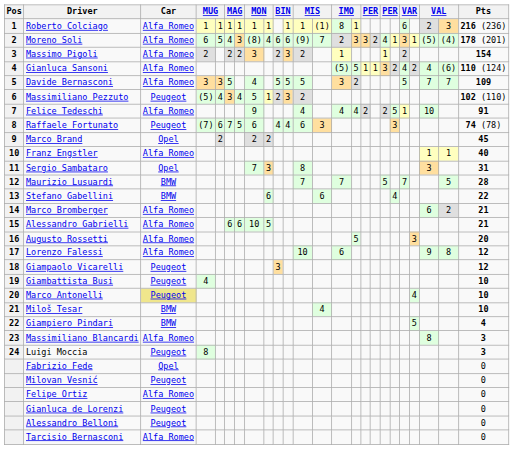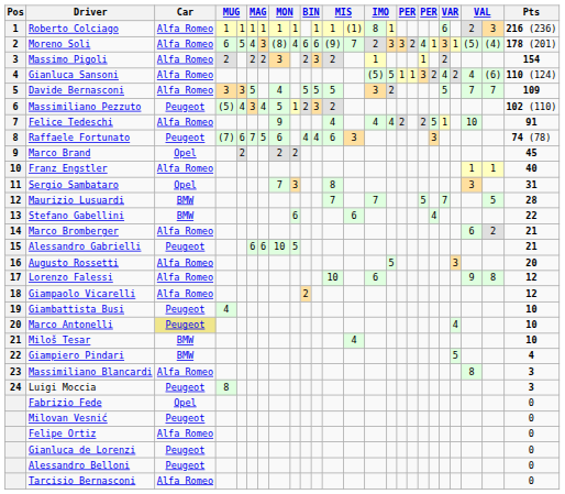 <table align="left"| class="wikitable" style="font-size: 85%; text-align: center">
 <tr>
 <th>Pos</th>
 <th>Driver</th>
 <th>Car</th>
 <th colspan=2><a href='#'>MUG</a><br></th>
 <th colspan=2><a href='#'>MAG</a><br></th>
 <th colspan=2><a href='#'>MON</a><br></th>
 <th colspan=2><a href='#'>BIN</a><br></th>
 <th colspan=2><a href='#'>MIS</a><br></th>
 <th colspan=2><a href='#'>IMO</a><br></th>
 <th colspan=2><a href='#'>PER</a><br></th>
 <th colspan=2><a href='#'>PER</a><br></th>
 <th colspan=2><a href='#'>VAR</a><br></th>
 <th colspan=2><a href='#'>VAL</a><br></th>
 <th valign="middle"> Pts </th>
 </tr>
 <tr>
 <th>1</th>
 <td align="left"> <a href='#'>Roberto Colciago</a></td>
 <td><a href='#'>Alfa Romeo</a></td>
 <td style="background:#ffffbf;">1</td>
 <td style="background:#ffffbf;">1</td>
 <td style="background:#ffffbf;">1</td>
 <td style="background:#ffffbf;">1</td>
 <td style="background:#ffffbf;">1</td>
 <td style="background:#ffffbf;">1</td>
 <td></td>
 <td style="background:#ffffbf;">1</td>
 <td style="background:#ffffbf;">1</td>
 <td style="background:#ffffbf;">(1)</td>
 <td style="background:#dfffdf;">8</td>
 <td style="background:#ffffbf;">1</td>
 <td></td>
 <td></td>
 <td></td>
 <td></td>
 <td style="background:#dfffdf;">6</td>
 <td></td>
 <td style="background:#dfdfdf;">2</td>
 <td style="background:#ffdf9f;">3</td>
 <td align="center"><strong>216</strong> (236)</td>
 </tr>
 <tr>
 <th>2</th>
 <td align="left"> <a href='#'>Moreno Soli</a></td>
 <td><a href='#'>Alfa Romeo</a></td>
 <td style="background:#dfffdf;">6</td>
 <td style="background:#dfffdf;">5</td>
 <td style="background:#dfffdf;">4</td>
 <td style="background:#ffdf9f;">3</td>
 <td style="background:#dfffdf;">(8)</td>
 <td style="background:#dfffdf;">4</td>
 <td style="background:#dfffdf;">6</td>
 <td style="background:#dfffdf;">6</td>
 <td style="background:#dfffdf;">(9)</td>
 <td style="background:#dfffdf;">7</td>
 <td style="background:#dfdfdf;">2</td>
 <td style="background:#ffdf9f;">3</td>
 <td style="background:#ffdf9f;">3</td>
 <td style="background:#dfdfdf;">2</td>
 <td style="background:#dfffdf;">4</td>
 <td style="background:#ffffbf;">1</td>
 <td style="background:#ffdf9f;">3</td>
 <td style="background:#ffffbf;">1</td>
 <td style="background:#dfffdf;">(5)</td>
 <td style="background:#dfffdf;">(4)</td>
 <td align="center"><strong>178</strong> (201)</td>
 </tr>
 <tr>
 <th>3</th>
 <td align="left"> <a href='#'>Massimo Pigoli</a></td>
 <td><a href='#'>Alfa Romeo</a></td>
 <td style="background:#dfdfdf;">2</td>
 <td></td>
 <td style="background:#dfdfdf;">2</td>
 <td style="background:#dfdfdf;">2</td>
 <td style="background:#ffdf9f;">3</td>
 <td></td>
 <td style="background:#dfdfdf;">2</td>
 <td style="background:#ffdf9f;">3</td>
 <td style="background:#dfdfdf;">2</td>
 <td></td>
 <td style="background:#ffffbf;">1</td>
 <td></td>
 <td></td>
 <td></td>
 <td style="background:#ffffbf;">1</td>
 <td></td>
 <td style="background:#dfdfdf;">2</td>
 <td></td>
 <td></td>
 <td></td>
 <td align="center"><strong>154</strong></td>
 </tr>
 <tr>
 <th>4</th>
 <td align="left"> <a href='#'>Gianluca Sansoni</a></td>
 <td><a href='#'>Alfa Romeo</a></td>
 <td></td>
 <td></td>
 <td></td>
 <td></td>
 <td></td>
 <td></td>
 <td></td>
 <td></td>
 <td></td>
 <td></td>
 <td style="background:#dfffdf;">(5)</td>
 <td style="background:#dfffdf;">5</td>
 <td style="background:#ffffbf;">1</td>
 <td style="background:#ffffbf;">1</td>
 <td style="background:#ffdf9f;">3</td>
 <td style="background:#dfdfdf;">2</td>
 <td style="background:#dfffdf;">4</td>
 <td style="background:#dfdfdf;">2</td>
 <td style="background:#dfffdf;">4</td>
 <td style="background:#dfffdf;">(6)</td>
 <td align="center"><strong>110</strong> (124)</td>
 </tr>
 <tr>
 <th>5</th>
 <td align="left"> <a href='#'>Davide Bernasconi</a></td>
 <td><a href='#'>Alfa Romeo</a></td>
 <td style="background:#ffdf9f;">3</td>
 <td style="background:#ffdf9f;">3</td>
 <td style="background:#dfffdf;">5</td>
 <td></td>
 <td style="background:#dfffdf;">4</td>
 <td></td>
 <td style="background:#dfffdf;">5</td>
 <td style="background:#dfffdf;">5</td>
 <td style="background:#dfffdf;">5</td>
 <td></td>
 <td style="background:#ffdf9f;">3</td>
 <td style="background:#dfdfdf;">2</td>
 <td></td>
 <td></td>
 <td></td>
 <td></td>
 <td style="background:#dfffdf;">5</td>
 <td></td>
 <td style="background:#dfffdf;">7</td>
 <td style="background:#dfffdf;">7</td>
 <td align="center"><strong>109</strong></td>
 </tr>
 <tr>
 <th>6</th>
 <td align="left"> <a href='#'>Massimiliano Pezzuto</a></td>
 <td><a href='#'>Peugeot</a></td>
 <td style="background:#dfffdf;">(5)</td>
 <td style="background:#dfffdf;">4</td>
 <td style="background:#ffdf9f;">3</td>
 <td style="background:#dfffdf;">4</td>
 <td style="background:#dfffdf;">5</td>
 <td style="background:#ffffbf;">1</td>
 <td style="background:#dfdfdf;">2</td>
 <td style="background:#ffdf9f;">3</td>
 <td style="background:#dfdfdf;">2</td>
 <td></td>
 <td></td>
 <td></td>
 <td></td>
 <td></td>
 <td></td>
 <td></td>
 <td></td>
 <td></td>
 <td></td>
 <td></td>
 <td align="center"><strong>102</strong> (110)</td>
 </tr>
 <tr>
 <th>7</th>
 <td align="left"> <a href='#'>Felice Tedeschi</a></td>
 <td><a href='#'>Alfa Romeo</a></td>
 <td></td>
 <td></td>
 <td></td>
 <td></td>
 <td style="background:#dfffdf;">9</td>
 <td></td>
 <td></td>
 <td></td>
 <td style="background:#dfffdf;">4</td>
 <td></td>
 <td style="background:#dfffdf;">4</td>
 <td style="background:#dfffdf;">4</td>
 <td style="background:#dfdfdf;">2</td>
 <td></td>
 <td style="background:#dfdfdf;">2</td>
 <td style="background:#dfffdf;">5</td>
 <td style="background:#ffffbf;">1</td>
 <td></td>
 <td style="background:#dfffdf;">10</td>
 <td></td>
 <td align="center"><strong>91</strong></td>
 </tr>
 <tr>
 <th>8</th>
 <td align="left"> <a href='#'>Raffaele Fortunato</a></td>
 <td><a href='#'>Peugeot</a></td>
 <td style="background:#dfffdf;">(7)</td>
 <td style="background:#dfffdf;">6</td>
 <td style="background:#dfffdf;">7</td>
 <td style="background:#dfffdf;">5</td>
 <td style="background:#dfffdf;">6</td>
 <td></td>
 <td style="background:#dfffdf;">4</td>
 <td style="background:#dfffdf;">4</td>
 <td style="background:#dfffdf;">6</td>
 <td style="background:#ffdf9f;">3</td>
 <td></td>
 <td></td>
 <td></td>
 <td></td>
 <td></td>
 <td style="background:#ffdf9f;">3</td>
 <td></td>
 <td></td>
 <td></td>
 <td></td>
 <td align="center"><strong>74</strong> (78)</td>
 </tr>
 <tr>
 <th>9</th>
 <td align="left"> <a href='#'>Marco Brand</a></td>
 <td><a href='#'>Opel</a></td>
 <td></td>
 <td style="background:#dfdfdf;">2</td>
 <td></td>
 <td></td>
 <td style="background:#dfdfdf;">2</td>
 <td style="background:#dfdfdf;">2</td>
 <td></td>
 <td></td>
 <td></td>
 <td></td>
 <td></td>
 <td></td>
 <td></td>
 <td></td>
 <td></td>
 <td></td>
 <td></td>
 <td></td>
 <td></td>
 <td></td>
 <td align="center"><strong>45</strong></td>
 </tr>
 <tr>
 <th>10</th>
 <td align="left"> <a href='#'>Franz Engstler</a></td>
 <td><a href='#'>Alfa Romeo</a></td>
 <td></td>
 <td></td>
 <td></td>
 <td></td>
 <td></td>
 <td></td>
 <td></td>
 <td></td>
 <td></td>
 <td></td>
 <td></td>
 <td></td>
 <td></td>
 <td></td>
 <td></td>
 <td></td>
 <td></td>
 <td></td>
 <td style="background:#ffffbf;">1</td>
 <td style="background:#ffffbf;">1</td>
 <td align="center"><strong>40</strong></td>
 </tr>
 <tr>
 <th>11</th>
 <td align="left"> <a href='#'>Sergio Sambataro</a></td>
 <td><a href='#'>Opel</a></td>
 <td></td>
 <td></td>
 <td></td>
 <td></td>
 <td style="background:#dfffdf;">7</td>
 <td style="background:#ffdf9f;">3</td>
 <td></td>
 <td></td>
 <td style="background:#dfffdf;">8</td>
 <td></td>
 <td></td>
 <td></td>
 <td></td>
 <td></td>
 <td></td>
 <td></td>
 <td></td>
 <td></td>
 <td style="background:#ffdf9f;">3</td>
 <td></td>
 <td align="center"><strong>31</strong></td>
 </tr>
 <tr>
 <th>12</th>
 <td align="left"> <a href='#'>Maurizio Lusuardi</a></td>
 <td><a href='#'>BMW</a></td>
 <td></td>
 <td></td>
 <td></td>
 <td></td>
 <td></td>
 <td></td>
 <td></td>
 <td></td>
 <td style="background:#dfffdf;">7</td>
 <td></td>
 <td style="background:#dfffdf;">7</td>
 <td></td>
 <td></td>
 <td></td>
 <td style="background:#dfffdf;">5</td>
 <td></td>
 <td style="background:#dfffdf;">7</td>
 <td></td>
 <td></td>
 <td style="background:#dfffdf;">5</td>
 <td align="center"><strong>28</strong></td>
 </tr>
 <tr>
 <th>13</th>
 <td align="left"> <a href='#'>Stefano Gabellini</a></td>
 <td><a href='#'>BMW</a></td>
 <td></td>
 <td></td>
 <td></td>
 <td></td>
 <td></td>
 <td style="background:#dfffdf;">6</td>
 <td></td>
 <td></td>
 <td></td>
 <td style="background:#dfffdf;">6</td>
 <td></td>
 <td></td>
 <td></td>
 <td></td>
 <td></td>
 <td style="background:#dfffdf;">4</td>
 <td></td>
 <td></td>
 <td></td>
 <td></td>
 <td align="center"><strong>22</strong></td>
 </tr>
 <tr>
 <th>14</th>
 <td align="left"> <a href='#'>Marco Bromberger</a></td>
 <td><a href='#'>Alfa Romeo</a></td>
 <td></td>
 <td></td>
 <td></td>
 <td></td>
 <td></td>
 <td></td>
 <td></td>
 <td></td>
 <td></td>
 <td></td>
 <td></td>
 <td></td>
 <td></td>
 <td></td>
 <td></td>
 <td></td>
 <td></td>
 <td></td>
 <td style="background:#dfffdf;">6</td>
 <td style="background:#dfdfdf;">2</td>
 <td align="center"><strong>21</strong></td>
 </tr>
 <tr>
 <th>15</th>
 <td align="left"> <a href='#'>Alessandro Gabrielli</a></td>
-<td><a href='#'>Alfa Romeo</a></td>
+<td><a href='#'>Peugeot</a></td>
 <td></td>
 <td></td>
 <td style="background:#dfffdf;">6</td>
 <td style="background:#dfffdf;">6</td>
 <td style="background:#dfffdf;">10</td>
 <td style="background:#dfffdf;">5</td>
 <td></td>
 <td></td>
 <td></td>
 <td></td>
 <td></td>
 <td></td>
 <td></td>
 <td></td>
 <td></td>
 <td></td>
 <td></td>
 <td></td>
 <td></td>
 <td></td>
 <td align="center"><strong>21</strong></td>
 </tr>
 <tr>
 <th>16</th>
 <td align="left"> <a href='#'>Augusto Rossetti</a></td>
 <td><a href='#'>Alfa Romeo</a></td>
 <td></td>
 <td></td>
 <td></td>
 <td></td>
 <td></td>
 <td></td>
 <td></td>
 <td></td>
 <td></td>
 <td></td>
 <td></td>
 <td style="background:#dfffdf;">5</td>
 <td></td>
 <td></td>
 <td></td>
 <td></td>
 <td></td>
 <td style="background:#ffdf9f;">3</td>
 <td></td>
 <td></td>
 <td align="center"><strong>20</strong></td>
 </tr>
 <tr>
 <th>17</th>
 <td align="left"> <a href='#'>Lorenzo Falessi</a></td>
 <td><a href='#'>Alfa Romeo</a></td>
 <td></td>
 <td></td>
 <td></td>
 <td></td>
 <td></td>
 <td></td>
 <td></td>
 <td></td>
 <td style="background:#dfffdf;">10</td>
 <td></td>
 <td style="background:#dfffdf;">6</td>
 <td></td>
 <td></td>
 <td></td>
 <td></td>
 <td></td>
 <td></td>
 <td></td>
 <td style="background:#dfffdf;">9</td>
 <td style="background:#dfffdf;">8</td>
 <td align="center"><strong>12</strong></td>
 </tr>
 <tr>
 <th>18</th>
 <td align="left"> <a href='#'>Giampaolo Vicarelli</a></td>
-<td><a href='#'>Peugeot</a></td>
+<td><a href='#'>Alfa Romeo</a></td>
 <td></td>
 <td></td>
 <td></td>
 <td></td>
 <td></td>
 <td></td>
-<td style="background:#ffdf9f;">3</td>
+<td style="background:#ffdf9f;">2</td>
 <td></td>
 <td></td>
 <td></td>
 <td></td>
 <td></td>
 <td></td>
 <td></td>
 <td></td>
 <td></td>
 <td></td>
 <td></td>
 <td></td>
 <td></td>
 <td align="center"><strong>12</strong></td>
 </tr>
 <tr>
 <th>19</th>
 <td align="left"> <a href='#'>Giambattista Busi</a></td>
 <td><a href='#'>Peugeot</a></td>
 <td style="background:#dfffdf;">4</td>
 <td></td>
 <td></td>
 <td></td>
 <td></td>
 <td></td>
 <td></td>
 <td></td>
 <td></td>
 <td></td>
 <td></td>
 <td></td>
 <td></td>
 <td></td>
 <td></td>
 <td></td>
 <td></td>
 <td></td>
 <td></td>
 <td></td>
 <td align="center"><strong>10</strong></td>
 </tr>
 <tr>
 <th>20</th>
 <td align="left"> <a href='#'>Marco Antonelli</a></td>
 <td style="background: khaki;"><a href='#'>Peugeot</a></td>
 <td></td>
 <td></td>
 <td></td>
 <td></td>
 <td></td>
 <td></td>
 <td></td>
 <td></td>
 <td></td>
 <td></td>
 <td></td>
 <td></td>
 <td></td>
 <td></td>
 <td></td>
 <td></td>
 <td></td>
 <td style="background:#dfffdf;">4</td>
 <td></td>
 <td></td>
 <td align="center"><strong>10</strong></td>
 </tr>
 <tr>
 <th>21</th>
 <td align="left"> <a href='#'>Miloš Tesar</a></td>
 <td><a href='#'>BMW</a></td>
 <td></td>
 <td></td>
 <td></td>
 <td></td>
 <td></td>
 <td></td>
 <td></td>
 <td></td>
 <td></td>
 <td style="background:#dfffdf;">4</td>
 <td></td>
 <td></td>
 <td></td>
 <td></td>
 <td></td>
 <td></td>
 <td></td>
 <td></td>
 <td></td>
 <td></td>
 <td align="center"><strong>10</strong></td>
 </tr>
 <tr>
 <th>22</th>
 <td align="left"> <a href='#'>Giampiero Pindari</a></td>
 <td><a href='#'>BMW</a></td>
 <td></td>
 <td></td>
 <td></td>
 <td></td>
 <td></td>
 <td></td>
 <td></td>
 <td></td>
 <td></td>
 <td></td>
 <td></td>
 <td></td>
 <td></td>
 <td></td>
 <td></td>
 <td></td>
 <td></td>
 <td style="background:#dfffdf;">5</td>
 <td></td>
 <td></td>
 <td align="center"><strong>4</strong></td>
 </tr>
 <tr>
 <th>23</th>
 <td align="left"> <a href='#'>Massimiliano Blancardi</a></td>
 <td><a href='#'>Alfa Romeo</a></td>
 <td></td>
 <td></td>
 <td></td>
 <td></td>
 <td></td>
 <td></td>
 <td></td>
 <td></td>
 <td></td>
 <td></td>
 <td></td>
 <td></td>
 <td></td>
 <td></td>
 <td></td>
 <td></td>
 <td></td>
 <td></td>
 <td style="background:#dfffdf;">8</td>
 <td></td>
 <td align="center"><strong>3</strong></td>
 </tr>
 <tr>
 <th>24</th>
 <td align="left"> Luigi Moccia</td>
 <td><a href='#'>Peugeot</a></td>
 <td style="background:#dfffdf;">8</td>
 <td></td>
 <td></td>
 <td></td>
 <td></td>
 <td></td>
 <td></td>
 <td></td>
 <td></td>
 <td></td>
 <td></td>
 <td></td>
 <td></td>
 <td></td>
 <td></td>
 <td></td>
 <td></td>
 <td></td>
 <td></td>
 <td></td>
 <td align="center"><strong>3</strong></td>
 </tr>
 <tr>
 <th></th>
 <td align="left"> <a href='#'>Fabrizio Fede</a></td>
 <td><a href='#'>Opel</a></td>
 <td></td>
 <td></td>
 <td></td>
 <td></td>
 <td></td>
 <td></td>
 <td></td>
 <td></td>
 <td></td>
 <td></td>
 <td></td>
 <td></td>
 <td></td>
 <td></td>
 <td></td>
 <td></td>
 <td></td>
 <td></td>
 <td></td>
 <td></td>
 <td align="center">0</td>
 </tr>
 <tr>
 <th></th>
 <td align="left"> <a href='#'>Milovan Vesnić</a></td>
 <td><a href='#'>Peugeot</a></td>
 <td></td>
 <td></td>
 <td></td>
 <td></td>
 <td></td>
 <td></td>
 <td></td>
 <td></td>
 <td></td>
 <td></td>
 <td></td>
 <td></td>
 <td></td>
 <td></td>
 <td></td>
 <td></td>
 <td></td>
 <td></td>
 <td></td>
 <td></td>
 <td align="center">0</td>
 </tr>
 <tr>
 <th></th>
 <td align="left"> <a href='#'>Felipe Ortiz</a></td>
 <td><a href='#'>Alfa Romeo</a></td>
 <td></td>
 <td></td>
 <td></td>
 <td></td>
 <td></td>
 <td></td>
 <td></td>
 <td></td>
 <td></td>
 <td></td>
 <td></td>
 <td></td>
 <td></td>
 <td></td>
 <td></td>
 <td></td>
 <td></td>
 <td></td>
 <td></td>
 <td></td>
 <td align="center">0</td>
 </tr>
 <tr>
 <th></th>
 <td align="left"> <a href='#'>Gianluca de Lorenzi</a></td>
 <td><a href='#'>Peugeot</a></td>
 <td></td>
 <td></td>
 <td></td>
 <td></td>
 <td></td>
 <td></td>
 <td></td>
 <td></td>
 <td></td>
 <td></td>
 <td></td>
 <td></td>
 <td></td>
 <td></td>
 <td></td>
 <td></td>
 <td></td>
 <td></td>
 <td></td>
 <td></td>
 <td align="center">0</td>
 </tr>
 <tr>
 <th></th>
 <td align="left"> <a href='#'>Alessandro Belloni</a></td>
 <td><a href='#'>Peugeot</a></td>
 <td></td>
 <td></td>
 <td></td>
 <td></td>
 <td></td>
 <td></td>
 <td></td>
 <td></td>
 <td></td>
 <td></td>
 <td></td>
 <td></td>
 <td></td>
 <td></td>
 <td></td>
 <td></td>
 <td></td>
 <td></td>
 <td></td>
 <td></td>
 <td align="center">0</td>
 </tr>
 <tr>
 <th></th>
 <td align="left"> <a href='#'>Tarcisio Bernasconi</a></td>
 <td><a href='#'>Alfa Romeo</a></td>
 <td></td>
 <td></td>
 <td></td>
 <td></td>
 <td></td>
 <td></td>
 <td></td>
 <td></td>
 <td></td>
 <td></td>
 <td></td>
 <td></td>
 <td></td>
 <td></td>
 <td></td>
 <td></td>
 <td></td>
 <td></td>
 <td></td>
 <td></td>
 <td align="center">0</td>
 </tr>
 </table>
